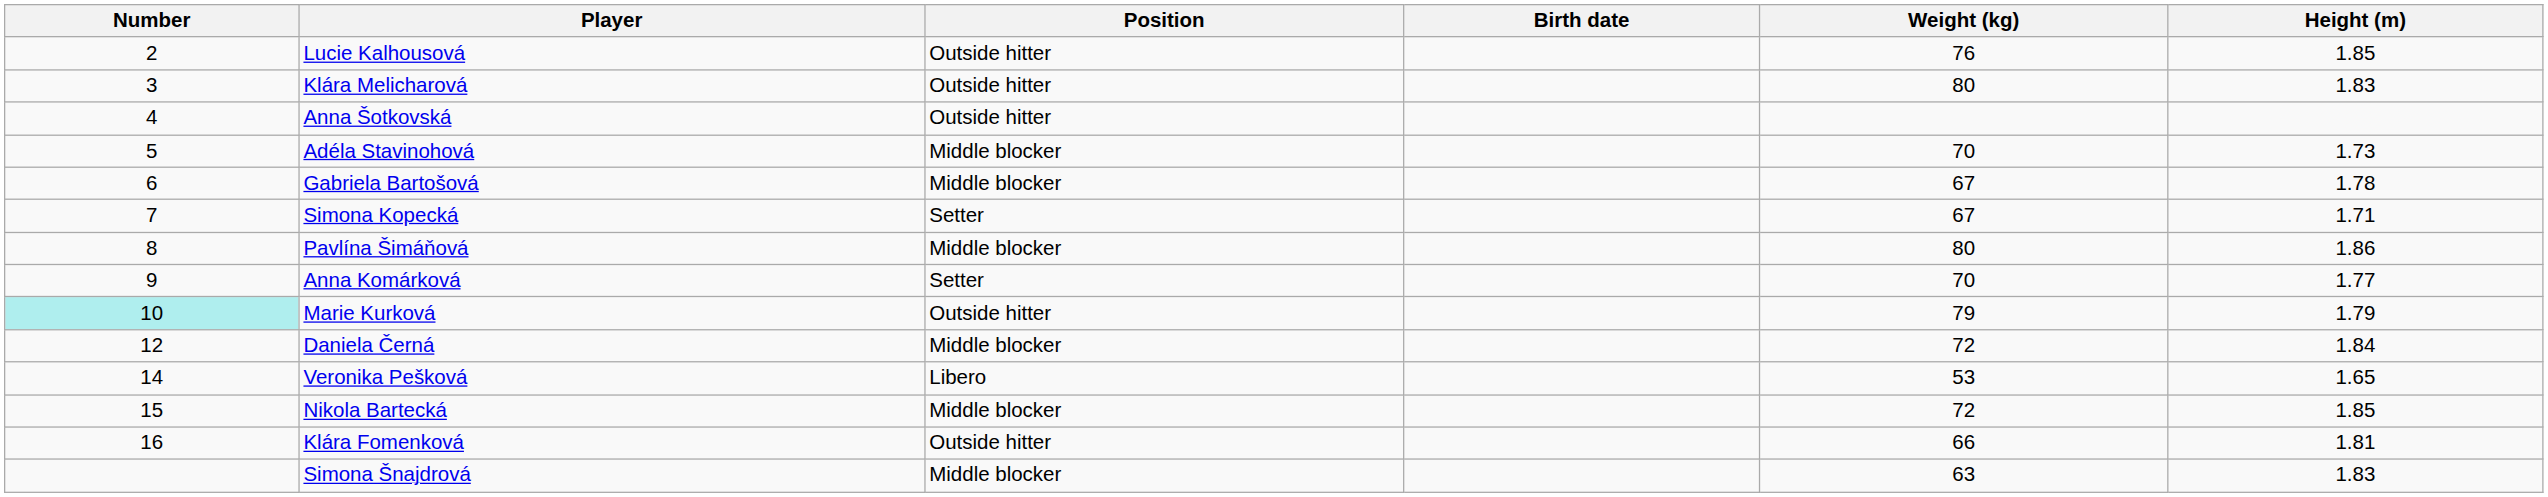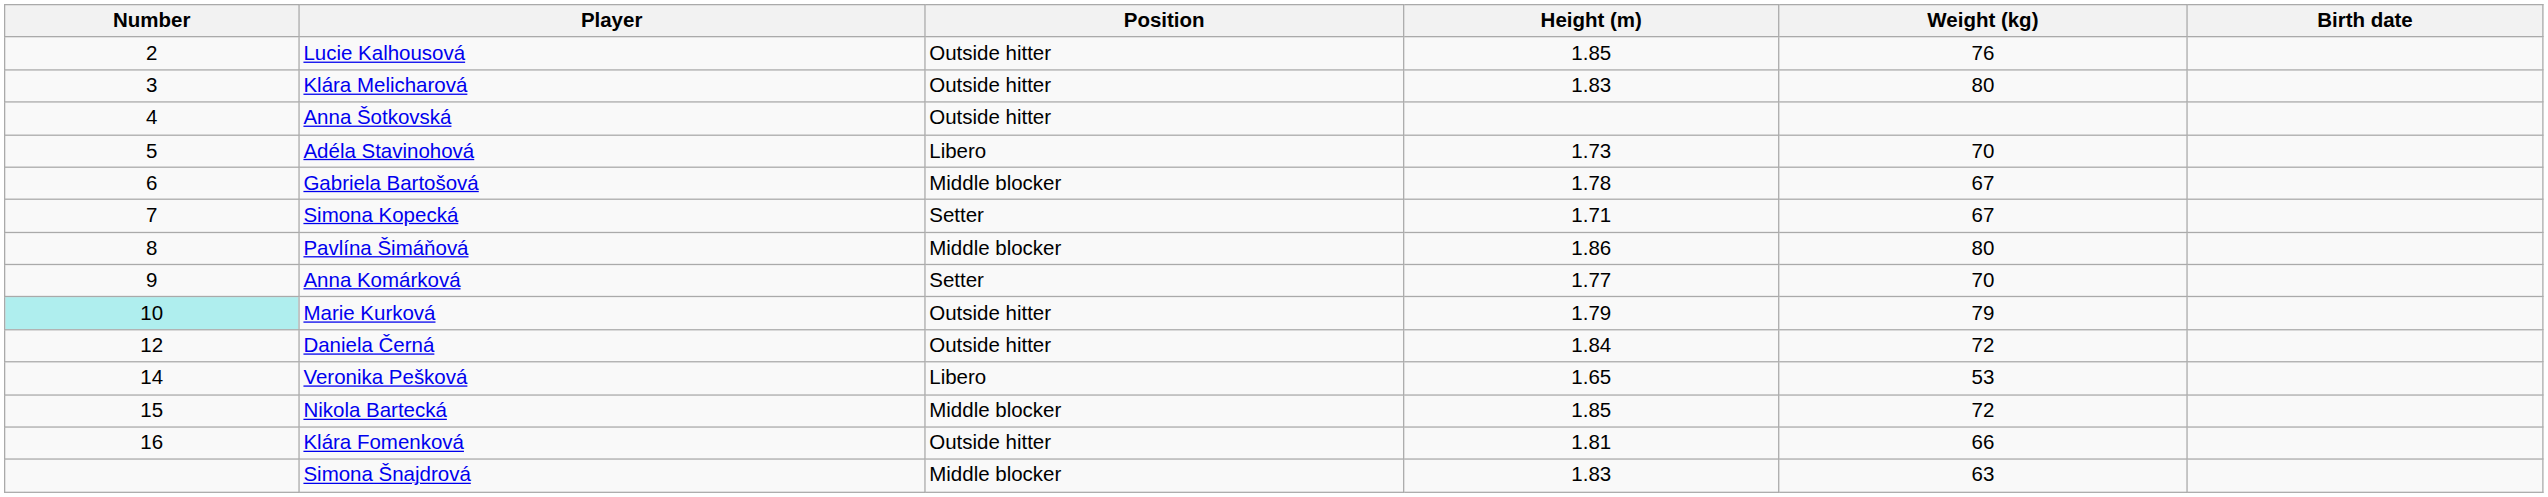 <table class="wikitable" style="width:100%;">
 <tr>
 <th>Number</th>
 <th>Player</th>
 <th>Position</th>
+<th>Height (m)</th>
+<th>Weight (kg)</th>
 <th>Birth date</th>
-<th>Weight (kg)</th>
-<th>Height (m)</th>
 </tr>
 <tr>
 <td align=center>2</td>
 <td> <a href='#'>Lucie Kalhousová</a></td>
 <td>Outside hitter</td>
+<td align=center>1.85</td>
+<td align=center>76</td>
 <td></td>
-<td align=center>76</td>
-<td align=center>1.85</td>
 </tr>
 <tr>
 <td align=center>3</td>
 <td> <a href='#'>Klára Melicharová</a></td>
 <td>Outside hitter</td>
+<td align=center>1.83</td>
+<td align=center>80</td>
 <td></td>
-<td align=center>80</td>
-<td align=center>1.83</td>
 </tr>
 <tr>
 <td align=center>4</td>
 <td> <a href='#'>Anna Šotkovská</a></td>
 <td>Outside hitter</td>
-<td></td>
 <td align=center></td>
 <td align=center></td>
+<td></td>
 </tr>
 <tr>
 <td align=center>5</td>
 <td> <a href='#'>Adéla Stavinohová</a></td>
-<td>Middle blocker</td>
+<td>Libero</td>
+<td align=center>1.73</td>
+<td align=center>70</td>
 <td></td>
-<td align=center>70</td>
-<td align=center>1.73</td>
 </tr>
 <tr>
 <td align=center>6</td>
 <td> <a href='#'>Gabriela Bartošová</a></td>
 <td>Middle blocker</td>
+<td align=center>1.78</td>
+<td align=center>67</td>
 <td></td>
-<td align=center>67</td>
-<td align=center>1.78</td>
 </tr>
 <tr>
 <td align=center>7</td>
 <td> <a href='#'>Simona Kopecká</a></td>
 <td>Setter</td>
+<td align=center>1.71</td>
+<td align=center>67</td>
 <td></td>
-<td align=center>67</td>
-<td align=center>1.71</td>
 </tr>
 <tr>
 <td align=center>8</td>
 <td> <a href='#'>Pavlína Šimáňová</a></td>
 <td>Middle blocker</td>
+<td align=center>1.86</td>
+<td align=center>80</td>
 <td></td>
-<td align=center>80</td>
-<td align=center>1.86</td>
 </tr>
 <tr>
 <td align=center>9</td>
 <td> <a href='#'>Anna Komárková</a></td>
 <td>Setter</td>
+<td align=center>1.77</td>
+<td align=center>70</td>
 <td></td>
-<td align=center>70</td>
-<td align=center>1.77</td>
 </tr>
 <tr>
 <td align=center style="background: paleturquoise;">10</td>
 <td> <a href='#'>Marie Kurková</a></td>
 <td>Outside hitter</td>
+<td align=center>1.79</td>
+<td align=center>79</td>
 <td></td>
-<td align=center>79</td>
-<td align=center>1.79</td>
 </tr>
 <tr>
 <td align=center>12</td>
 <td> <a href='#'>Daniela Černá</a></td>
-<td>Middle blocker</td>
+<td>Outside hitter</td>
+<td align=center>1.84</td>
+<td align=center>72</td>
 <td></td>
-<td align=center>72</td>
-<td align=center>1.84</td>
 </tr>
 <tr>
 <td align=center>14</td>
 <td> <a href='#'>Veronika Pešková</a></td>
 <td>Libero</td>
+<td align=center>1.65</td>
+<td align=center>53</td>
 <td></td>
-<td align=center>53</td>
-<td align=center>1.65</td>
 </tr>
 <tr>
 <td align=center>15</td>
 <td> <a href='#'>Nikola Bartecká</a></td>
 <td>Middle blocker</td>
+<td align=center>1.85</td>
+<td align=center>72</td>
 <td></td>
-<td align=center>72</td>
-<td align=center>1.85</td>
 </tr>
 <tr>
 <td align=center>16</td>
 <td> <a href='#'>Klára Fomenková</a></td>
 <td>Outside hitter</td>
+<td align=center>1.81</td>
+<td align=center>66</td>
 <td></td>
-<td align=center>66</td>
-<td align=center>1.81</td>
 </tr>
 <tr>
 <td align=center></td>
 <td> <a href='#'>Simona Šnajdrová</a></td>
 <td>Middle blocker</td>
+<td align=center>1.83</td>
+<td align=center>63</td>
 <td></td>
-<td align=center>63</td>
-<td align=center>1.83</td>
 </tr>
 </table>
